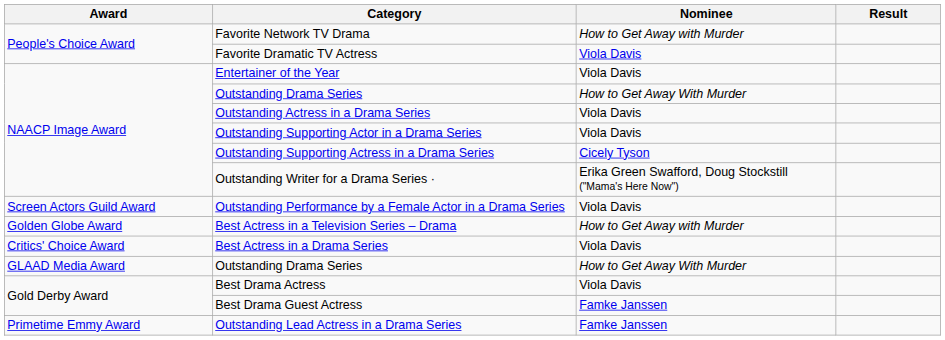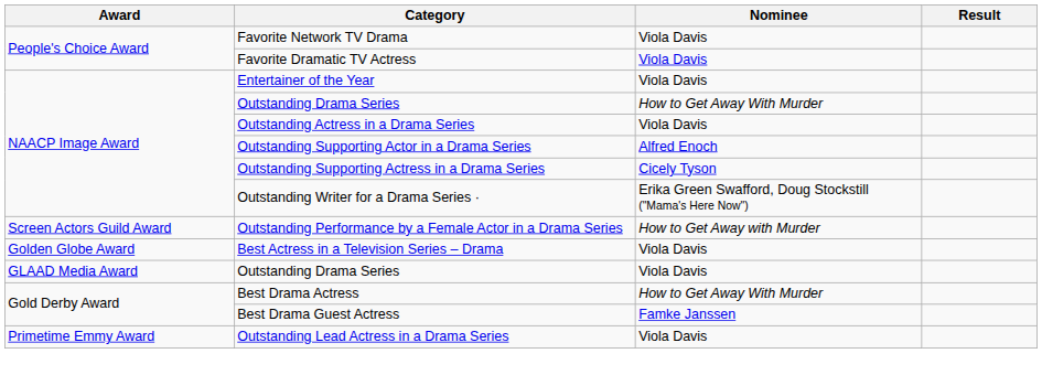 <table class="wikitable sortable" style="width:95%;">
 <tr>
 <th style="width:20%;">Award</th>
 <th style="width:35%;">Category</th>
 <th style="width:25%;">Nominee</th>
 <th style="width:10%;">Result</th>
 </tr>
 <tr>
 <td rowspan="2"><a href='#'>People's Choice Award</a></td>
 <td>Favorite Network TV Drama</td>
-<td><em>How to Get Away with Murder</em></td>
+<td>Viola Davis</td>
 <td></td>
 </tr>
 <tr>
 <td>Favorite Dramatic TV Actress</td>
 <td><a href='#'>Viola Davis</a></td>
 <td></td>
 </tr>
 <tr>
 <td rowspan="6"><a href='#'>NAACP Image Award</a></td>
 <td><a href='#'>Entertainer of the Year</a></td>
 <td>Viola Davis</td>
 <td></td>
 </tr>
 <tr>
 <td><a href='#'>Outstanding Drama Series</a></td>
 <td><em>How to Get Away With Murder</em></td>
 <td></td>
 </tr>
 <tr>
 <td><a href='#'>Outstanding Actress in a Drama Series</a></td>
 <td>Viola Davis</td>
 <td></td>
 </tr>
 <tr>
 <td><a href='#'>Outstanding Supporting Actor in a Drama Series</a></td>
-<td>Viola Davis</td>
+<td><a href='#'>Alfred Enoch</a></td>
 <td></td>
 </tr>
 <tr>
 <td><a href='#'>Outstanding Supporting Actress in a Drama Series</a></td>
 <td><a href='#'>Cicely Tyson</a></td>
 <td></td>
 </tr>
 <tr>
 <td>Outstanding Writer for a Drama Series ·</td>
 <td>Erika Green Swafford, Doug Stockstill<br><small>("Mama's Here Now")</small><br></td>
 <td></td>
 </tr>
 <tr>
 <td><a href='#'>Screen Actors Guild Award</a></td>
 <td><a href='#'>Outstanding Performance by a Female Actor in a Drama Series</a></td>
-<td>Viola Davis</td>
+<td><em>How to Get Away with Murder</em></td>
 <td></td>
 </tr>
 <tr>
 <td><a href='#'>Golden Globe Award</a></td>
 <td><a href='#'>Best Actress in a Television Series – Drama</a></td>
-<td><em>How to Get Away with Murder</em></td>
-<td></td>
-</tr>
-<tr>
-<td><a href='#'>Critics' Choice Award</a></td>
-<td><a href='#'>Best Actress in a Drama Series</a></td>
 <td>Viola Davis</td>
 <td></td>
 </tr>
 <tr>
 <td><a href='#'>GLAAD Media Award</a></td>
 <td>Outstanding Drama Series</td>
-<td><em>How to Get Away With Murder</em></td>
+<td>Viola Davis</td>
 <td></td>
 </tr>
 <tr>
 <td rowspan="2">Gold Derby Award</td>
 <td>Best Drama Actress</td>
-<td>Viola Davis</td>
+<td><em>How to Get Away With Murder</em></td>
 <td></td>
 </tr>
 <tr>
 <td>Best Drama Guest Actress</td>
 <td><a href='#'>Famke Janssen</a></td>
 <td></td>
 </tr>
 <tr>
 <td><a href='#'>Primetime Emmy Award</a></td>
 <td><a href='#'>Outstanding Lead Actress in a Drama Series</a></td>
-<td><a href='#'>Famke Janssen</a></td>
+<td>Viola Davis</td>
 <td></td>
 </tr>
 </table>
